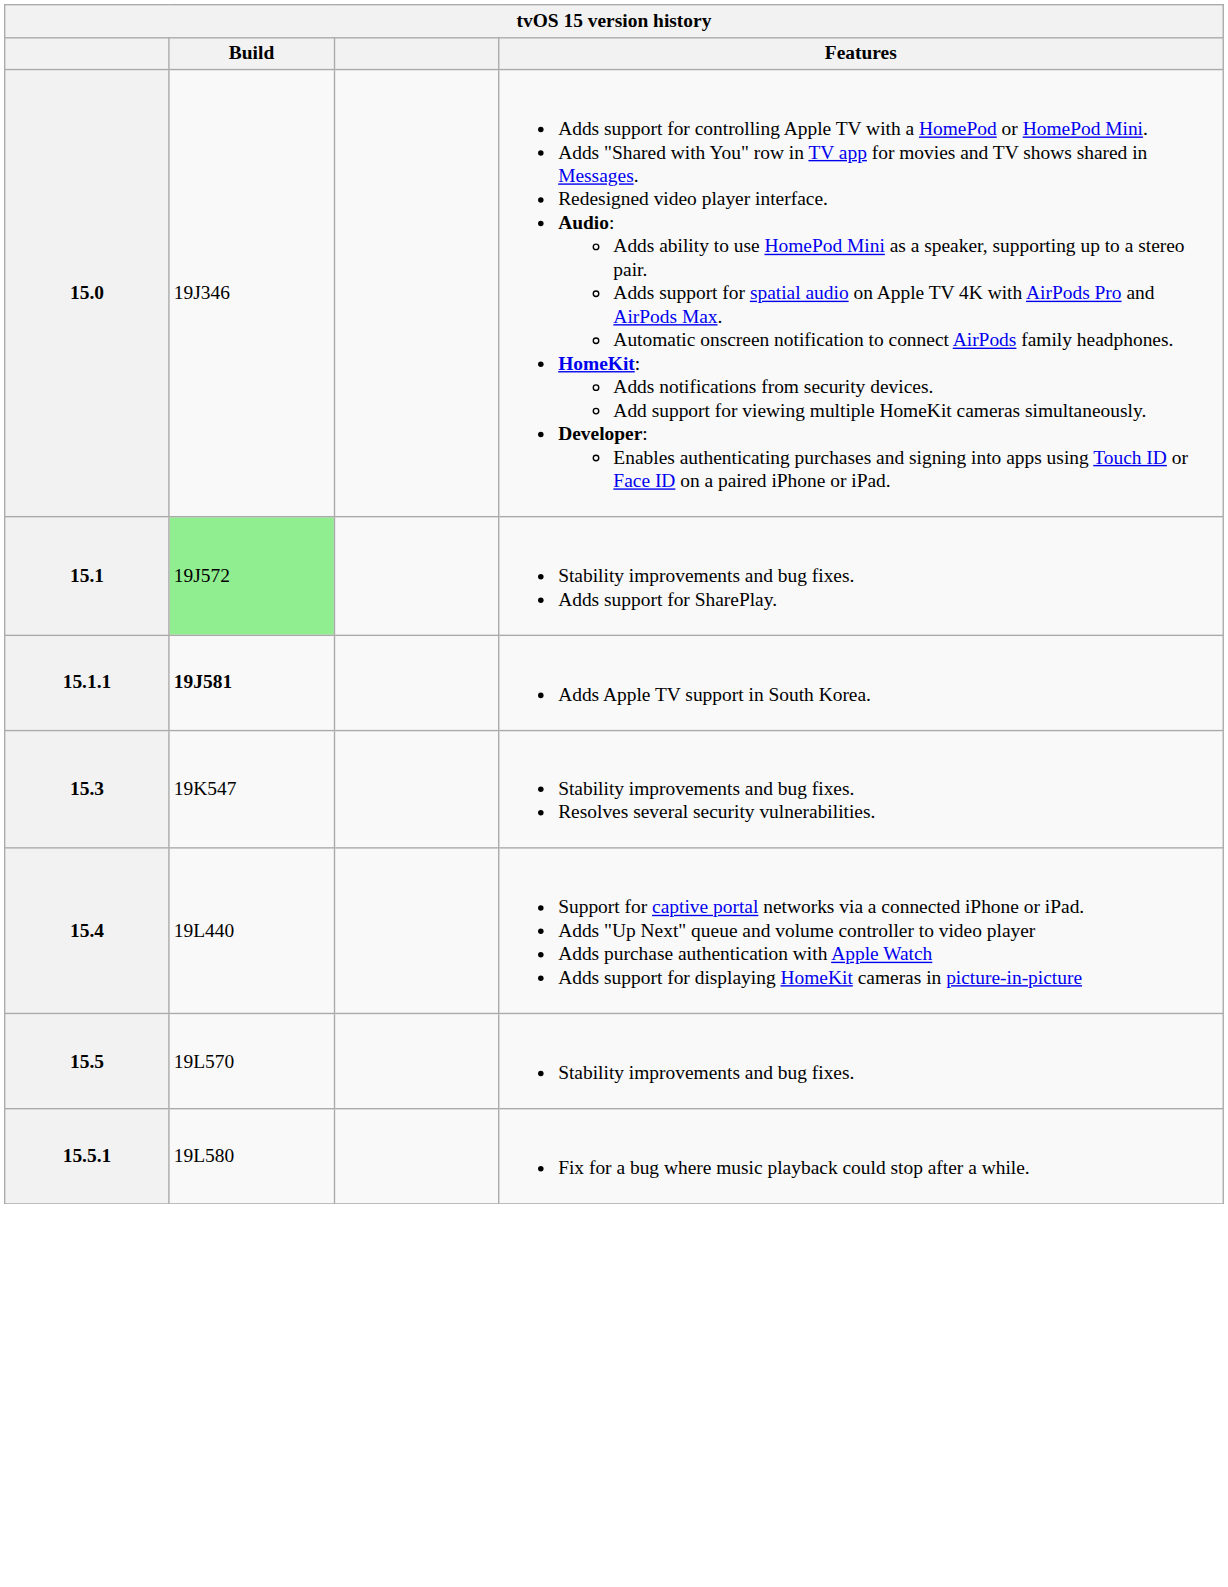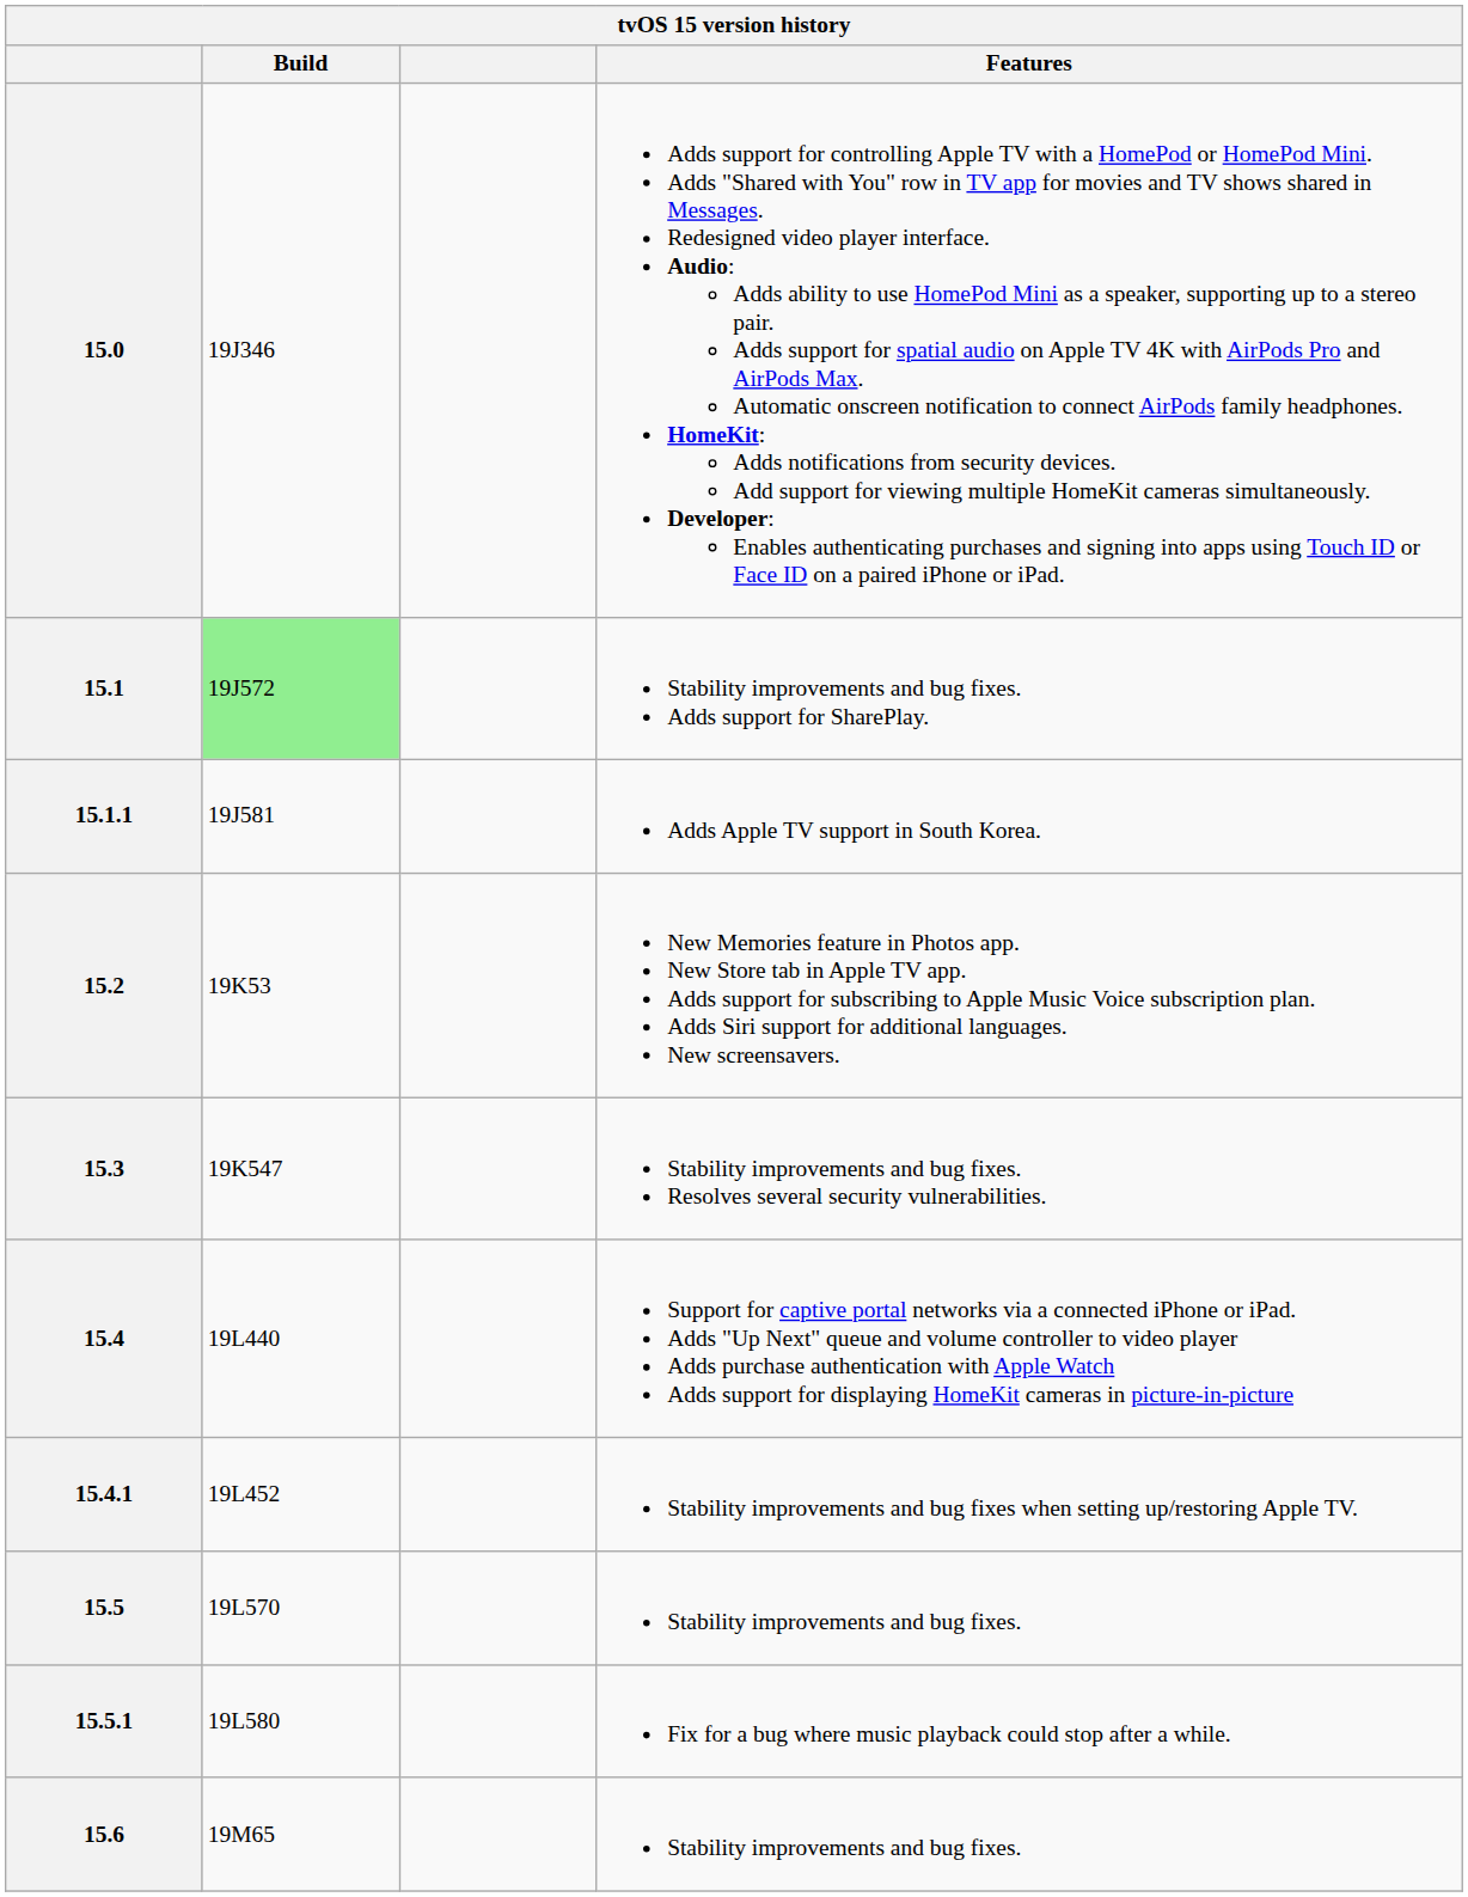 <table class="wikitable mw-collapsible mw-collapsed" style="width:100%; font-size:88%;">
 <tr>
 <th colspan="4">tvOS 15 version history</th>
 </tr>
 <tr>
 <th style="width:8em;"></th>
 <th style="width:8em;">Build</th>
 <th style="width:8em;"></th>
 <th>Features</th>
 </tr>
 <tr>
 <th>15.0</th>
 <td>19J346</td>
 <td></td>
 <td><br><ul><li>Adds support for controlling Apple TV with a <a href='#'>HomePod</a> or <a href='#'>HomePod Mini</a>.</li><li>Adds "Shared with You" row in <a href='#'>TV app</a> for movies and TV shows shared in <a href='#'>Messages</a>.</li><li>Redesigned video player interface.</li><li><strong>Audio</strong>:<ul><li>Adds ability to use <a href='#'>HomePod Mini</a> as a speaker, supporting up to a stereo pair.</li><li>Adds support for <a href='#'>spatial audio</a> on Apple TV 4K with <a href='#'>AirPods Pro</a> and <a href='#'>AirPods Max</a>.</li><li>Automatic onscreen notification to connect <a href='#'>AirPods</a> family headphones.</li></ul></li><li><strong><a href='#'>HomeKit</a></strong>:<ul><li>Adds notifications from security devices.</li><li>Add support for viewing multiple HomeKit cameras simultaneously.</li></ul></li><li><strong>Developer</strong>:<ul><li>Enables authenticating purchases and signing into apps using <a href='#'>Touch ID</a> or <a href='#'>Face ID</a> on a paired iPhone or iPad.</li></ul></li></ul></td>
 </tr>
 <tr>
 <th>15.1</th>
 <td style="background: lightgreen;">19J572</td>
 <td></td>
 <td><br><ul><li>Stability improvements and bug fixes.</li><li>Adds support for SharePlay.</li></ul></td>
 </tr>
 <tr>
 <th>15.1.1</th>
-<td><strong>19J581</strong></td>
+<td>19J581</td>
 <td></td>
 <td><br><ul><li>Adds Apple TV support in South Korea.</li></ul></td>
+</tr>
+<tr>
+<th>15.2</th>
+<td>19K53</td>
+<td></td>
+<td><br><ul><li>New Memories feature in Photos app.</li><li>New Store tab in Apple TV app.</li><li>Adds support for subscribing to Apple Music Voice subscription plan.</li><li>Adds Siri support for additional languages.</li><li>New screensavers.</li></ul></td>
 </tr>
 <tr>
 <th>15.3</th>
 <td>19K547</td>
 <td></td>
 <td><br><ul><li>Stability improvements and bug fixes.</li><li>Resolves several security vulnerabilities.</li></ul></td>
 </tr>
 <tr>
 <th>15.4</th>
 <td>19L440</td>
 <td></td>
 <td><br><ul><li>Support for <a href='#'>captive portal</a> networks via a connected iPhone or iPad.</li><li>Adds "Up Next" queue and volume controller to video player</li><li>Adds purchase authentication with <a href='#'>Apple Watch</a></li><li>Adds support for displaying <a href='#'>HomeKit</a> cameras in <a href='#'>picture-in-picture</a></li></ul></td>
 </tr>
 <tr>
+<th>15.4.1</th>
+<td>19L452</td>
+<td></td>
+<td><br><ul><li>Stability improvements and bug fixes when setting up/restoring Apple TV.</li></ul></td>
+</tr>
+<tr>
 <th>15.5</th>
 <td>19L570</td>
 <td></td>
 <td><br><ul><li>Stability improvements and bug fixes.</li></ul></td>
 </tr>
 <tr>
 <th>15.5.1</th>
 <td>19L580</td>
 <td></td>
 <td><br><ul><li>Fix for a bug where music playback could stop after a while.</li></ul></td>
 </tr>
+<tr>
+<th>15.6</th>
+<td>19M65</td>
+<td></td>
+<td><br><ul><li>Stability improvements and bug fixes.</li></ul></td>
+</tr>
 </table>
